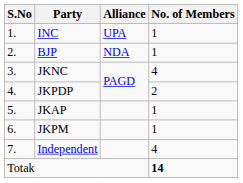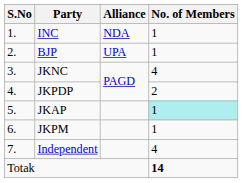 <table class="wikitable">
 <tr>
 <th>S.No</th>
 <th>Party</th>
 <th>Alliance</th>
 <th>No. of Members</th>
 </tr>
 <tr>
 <td>1.</td>
 <td><a href='#'>INC</a></td>
-<td><a href='#'>UPA</a></td>
+<td><a href='#'>NDA</a></td>
 <td>1</td>
 </tr>
 <tr>
 <td>2.</td>
 <td><a href='#'>BJP</a></td>
-<td><a href='#'>NDA</a></td>
+<td><a href='#'>UPA</a></td>
 <td>1</td>
 </tr>
 <tr>
 <td>3.</td>
 <td>JKNC</td>
 <td rowspan="2"><a href='#'>PAGD</a></td>
 <td>4</td>
 </tr>
 <tr>
 <td>4.</td>
 <td>JKPDP</td>
 <td>2</td>
 </tr>
 <tr>
 <td>5.</td>
 <td>JKAP</td>
 <td></td>
-<td>1</td>
+<td style="background: paleturquoise;">1</td>
 </tr>
 <tr>
 <td>6.</td>
 <td>JKPM</td>
 <td></td>
 <td>1</td>
 </tr>
 <tr>
 <td>7.</td>
 <td><a href='#'>Independent</a></td>
 <td></td>
 <td>4</td>
 </tr>
 <tr>
 <td colspan="3">Totak</td>
 <td><strong>14</strong></td>
 </tr>
 </table>
